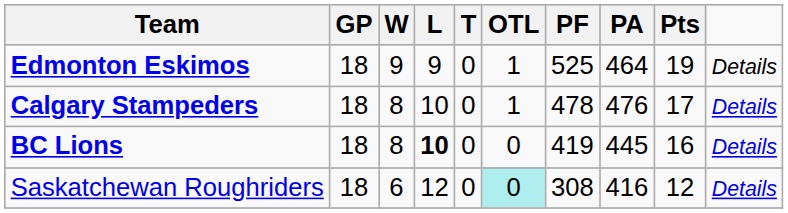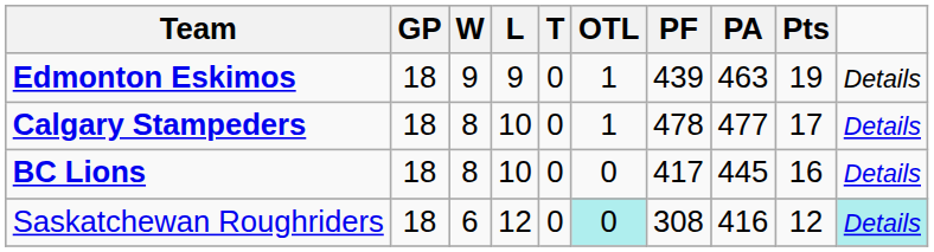 <table class="wikitable">
 <tr>
 <th>Team</th>
 <th>GP</th>
 <th>W</th>
 <th>L</th>
 <th>T</th>
 <th>OTL</th>
 <th>PF</th>
 <th>PA</th>
 <th>Pts</th>
 </tr>
 <tr align="center">
 <td align="left"><strong><a href='#'>Edmonton Eskimos</a></strong></td>
 <td>18</td>
 <td>9</td>
 <td>9</td>
 <td>0</td>
 <td>1</td>
-<td>525</td>
-<td>464</td>
+<td>439</td>
+<td>463</td>
 <td>19</td>
 <td><small><em>Details</em></small></td>
 </tr>
 <tr align="center">
 <td align="left"><strong><a href='#'>Calgary Stampeders</a></strong></td>
 <td>18</td>
 <td>8</td>
 <td>10</td>
 <td>0</td>
 <td>1</td>
 <td>478</td>
-<td>476</td>
+<td>477</td>
 <td>17</td>
 <td><small><em><a href='#'>Details</a></em></small></td>
 </tr>
 <tr align="center">
 <td align="left"><strong><a href='#'>BC Lions</a></strong></td>
 <td>18</td>
 <td>8</td>
-<td><strong>10</strong></td>
+<td>10</td>
 <td>0</td>
 <td>0</td>
-<td>419</td>
+<td>417</td>
 <td>445</td>
 <td>16</td>
 <td><small><em><a href='#'>Details</a></em></small></td>
 </tr>
 <tr align="center">
 <td align="left"><a href='#'>Saskatchewan Roughriders</a></td>
 <td>18</td>
 <td>6</td>
 <td>12</td>
 <td>0</td>
 <td style="background: paleturquoise;">0</td>
 <td>308</td>
 <td>416</td>
 <td>12</td>
-<td><small><em><a href='#'>Details</a></em></small></td>
+<td style="background: paleturquoise;"><small><em><a href='#'>Details</a></em></small></td>
 </tr>
 </table>
